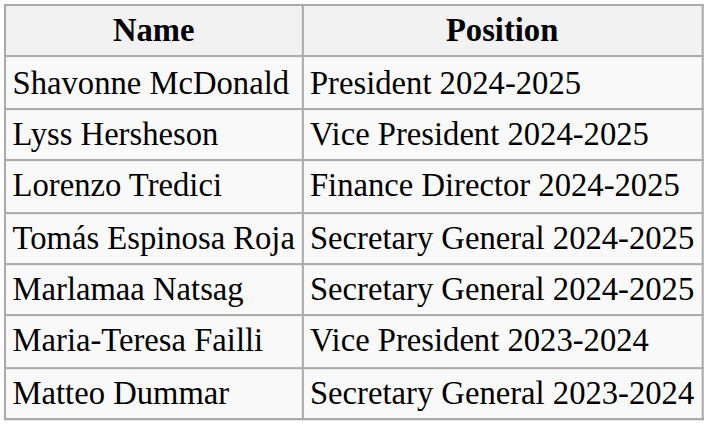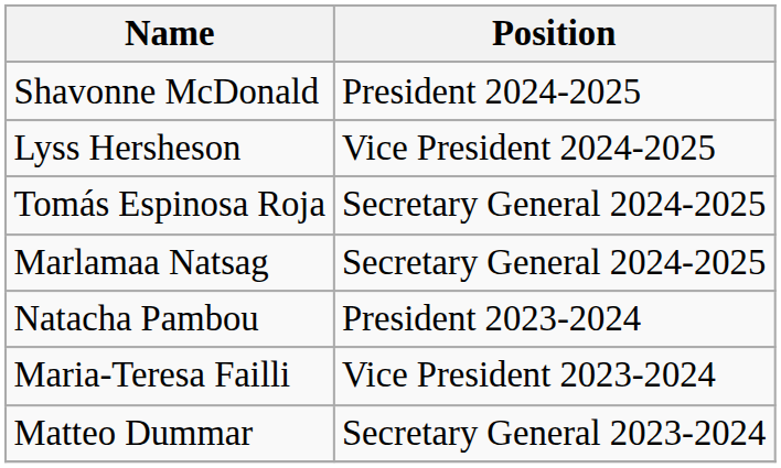 <table class="wikitable">
 <tr>
 <th>Name</th>
 <th>Position</th>
 </tr>
 <tr>
 <td>Shavonne McDonald</td>
 <td>President 2024-2025</td>
 </tr>
 <tr>
 <td>Lyss Hersheson</td>
 <td>Vice President 2024-2025</td>
 </tr>
 <tr>
-<td>Lorenzo Tredici</td>
-<td>Finance Director 2024-2025</td>
-</tr>
-<tr>
 <td>Tomás Espinosa Roja</td>
 <td>Secretary General 2024-2025</td>
 </tr>
 <tr>
 <td>Marlamaa Natsag</td>
 <td>Secretary General 2024-2025</td>
+</tr>
+<tr>
+<td>Natacha Pambou</td>
+<td>President 2023-2024</td>
 </tr>
 <tr>
 <td>Maria-Teresa Failli</td>
 <td>Vice President 2023-2024</td>
 </tr>
 <tr>
 <td>Matteo Dummar</td>
 <td>Secretary General 2023-2024</td>
 </tr>
 <tr>
 </tr>
 </table>
